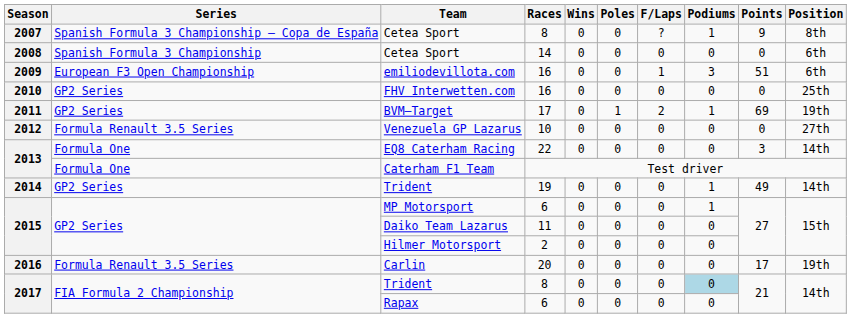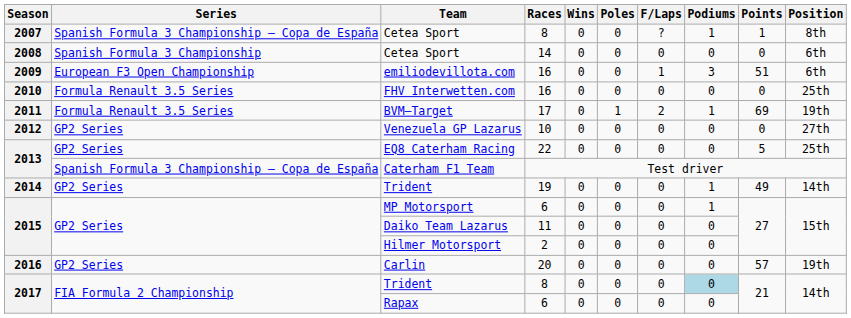 <table class="wikitable" style="font-size: 90%; text-align:center">
 <tr>
 <th>Season</th>
 <th>Series</th>
 <th>Team</th>
 <th>Races</th>
 <th>Wins</th>
 <th>Poles</th>
 <th>F/Laps</th>
 <th>Podiums</th>
 <th>Points</th>
 <th>Position</th>
 </tr>
 <tr>
 <th>2007</th>
 <td align=left><a href='#'>Spanish Formula 3 Championship – Copa de España</a></td>
 <td align=left>Cetea Sport</td>
 <td>8</td>
 <td>0</td>
 <td>0</td>
 <td>?</td>
 <td>1</td>
-<td>9</td>
+<td>1</td>
 <td>8th</td>
 </tr>
 <tr>
 <th>2008</th>
 <td align=left><a href='#'>Spanish Formula 3 Championship</a></td>
 <td align=left>Cetea Sport</td>
 <td>14</td>
 <td>0</td>
 <td>0</td>
 <td>0</td>
 <td>0</td>
 <td>0</td>
 <td>6th</td>
 </tr>
 <tr>
 <th>2009</th>
 <td align=left><a href='#'>European F3 Open Championship</a></td>
 <td align=left><a href='#'>emiliodevillota.com</a></td>
 <td>16</td>
 <td>0</td>
 <td>0</td>
 <td>1</td>
 <td>3</td>
 <td>51</td>
 <td>6th</td>
 </tr>
 <tr>
 <th>2010</th>
-<td align=left><a href='#'>GP2 Series</a></td>
+<td align=left><a href='#'>Formula Renault 3.5 Series</a></td>
 <td align=left><a href='#'>FHV Interwetten.com</a></td>
 <td>16</td>
 <td>0</td>
 <td>0</td>
 <td>0</td>
 <td>0</td>
 <td>0</td>
 <td>25th</td>
 </tr>
 <tr>
 <th>2011</th>
-<td align=left><a href='#'>GP2 Series</a></td>
+<td align=left><a href='#'>Formula Renault 3.5 Series</a></td>
 <td align=left><a href='#'>BVM–Target</a></td>
 <td>17</td>
 <td>0</td>
 <td>1</td>
 <td>2</td>
 <td>1</td>
 <td>69</td>
 <td>19th</td>
 </tr>
 <tr>
 <th>2012</th>
-<td align=left><a href='#'>Formula Renault 3.5 Series</a></td>
+<td align=left><a href='#'>GP2 Series</a></td>
 <td align=left><a href='#'>Venezuela GP Lazarus</a></td>
 <td>10</td>
 <td>0</td>
 <td>0</td>
 <td>0</td>
 <td>0</td>
 <td>0</td>
 <td>27th</td>
 </tr>
 <tr>
 <th rowspan="2">2013</th>
-<td align=left><a href='#'>Formula One</a></td>
+<td align=left><a href='#'>GP2 Series</a></td>
 <td align=left><a href='#'>EQ8 Caterham Racing</a></td>
 <td>22</td>
 <td>0</td>
 <td>0</td>
 <td>0</td>
 <td>0</td>
-<td>3</td>
-<td>14th</td>
+<td>5</td>
+<td>25th</td>
 </tr>
 <tr>
-<td align=left><a href='#'>Formula One</a></td>
+<td align=left><a href='#'>Spanish Formula 3 Championship – Copa de España</a></td>
 <td align=left><a href='#'>Caterham F1 Team</a></td>
 <td colspan="7">Test driver</td>
 </tr>
 <tr>
 <th>2014</th>
 <td align=left><a href='#'>GP2 Series</a></td>
 <td align=left><a href='#'>Trident</a></td>
 <td>19</td>
 <td>0</td>
 <td>0</td>
 <td>0</td>
 <td>1</td>
 <td>49</td>
 <td>14th</td>
 </tr>
 <tr>
 <th rowspan=3>2015</th>
 <td rowspan=3 align=left><a href='#'>GP2 Series</a></td>
 <td align=left><a href='#'>MP Motorsport</a></td>
 <td>6</td>
 <td>0</td>
 <td>0</td>
 <td>0</td>
 <td>1</td>
 <td rowspan=3>27</td>
 <td rowspan=3>15th</td>
 </tr>
 <tr>
 <td align=left><a href='#'>Daiko Team Lazarus</a></td>
 <td>11</td>
 <td>0</td>
 <td>0</td>
 <td>0</td>
 <td>0</td>
 </tr>
 <tr>
 <td align=left><a href='#'>Hilmer Motorsport</a></td>
 <td>2</td>
 <td>0</td>
 <td>0</td>
 <td>0</td>
 <td>0</td>
 </tr>
 <tr>
 <th>2016</th>
-<td align=left><a href='#'>Formula Renault 3.5 Series</a></td>
+<td align=left><a href='#'>GP2 Series</a></td>
 <td align=left><a href='#'>Carlin</a></td>
 <td>20</td>
 <td>0</td>
 <td>0</td>
 <td>0</td>
 <td>0</td>
-<td>17</td>
+<td>57</td>
 <td>19th</td>
 </tr>
 <tr>
 <th rowspan=2>2017</th>
 <td align=left rowspan=2><a href='#'>FIA Formula 2 Championship</a></td>
 <td align=left><a href='#'>Trident</a></td>
 <td>8</td>
 <td>0</td>
 <td>0</td>
 <td>0</td>
 <td style="background: lightblue;">0</td>
 <td rowspan=2>21</td>
 <td rowspan=2>14th</td>
 </tr>
 <tr>
 <td align=left><a href='#'>Rapax</a></td>
 <td>6</td>
 <td>0</td>
 <td>0</td>
 <td>0</td>
 <td>0</td>
 </tr>
 </table>
